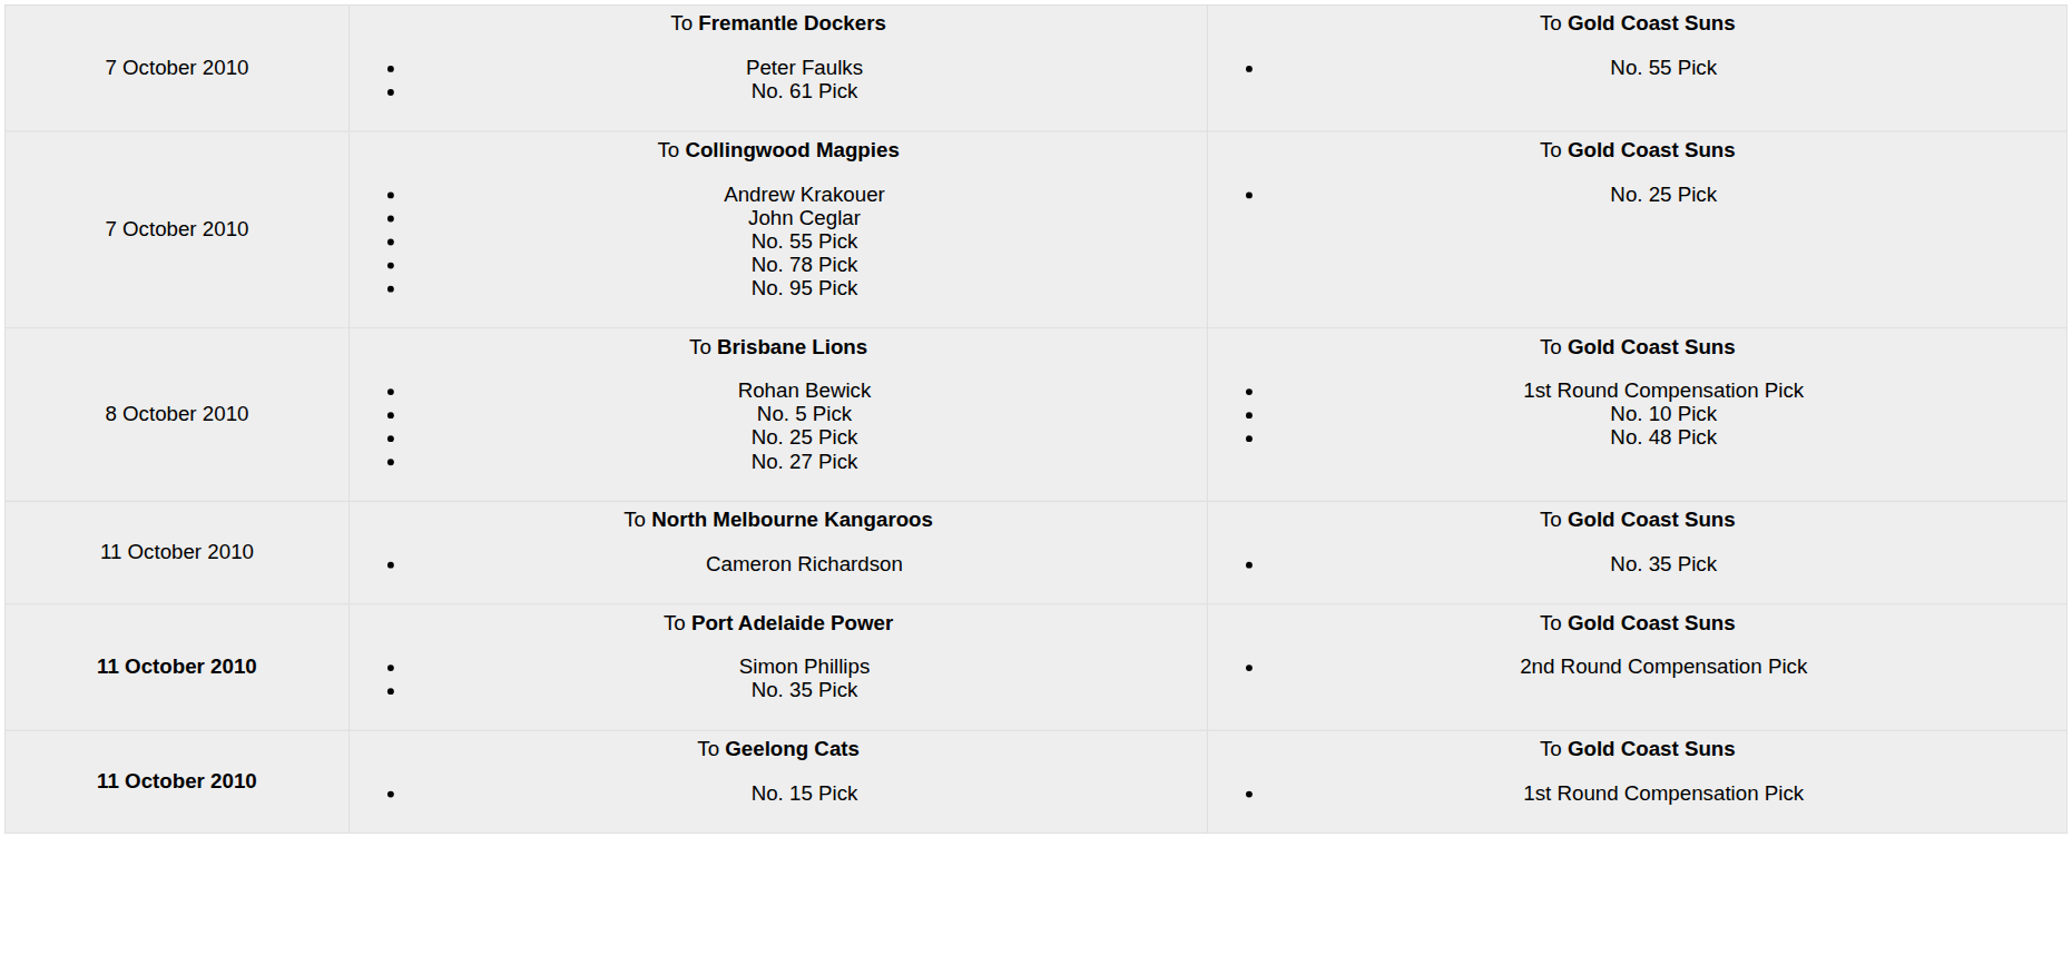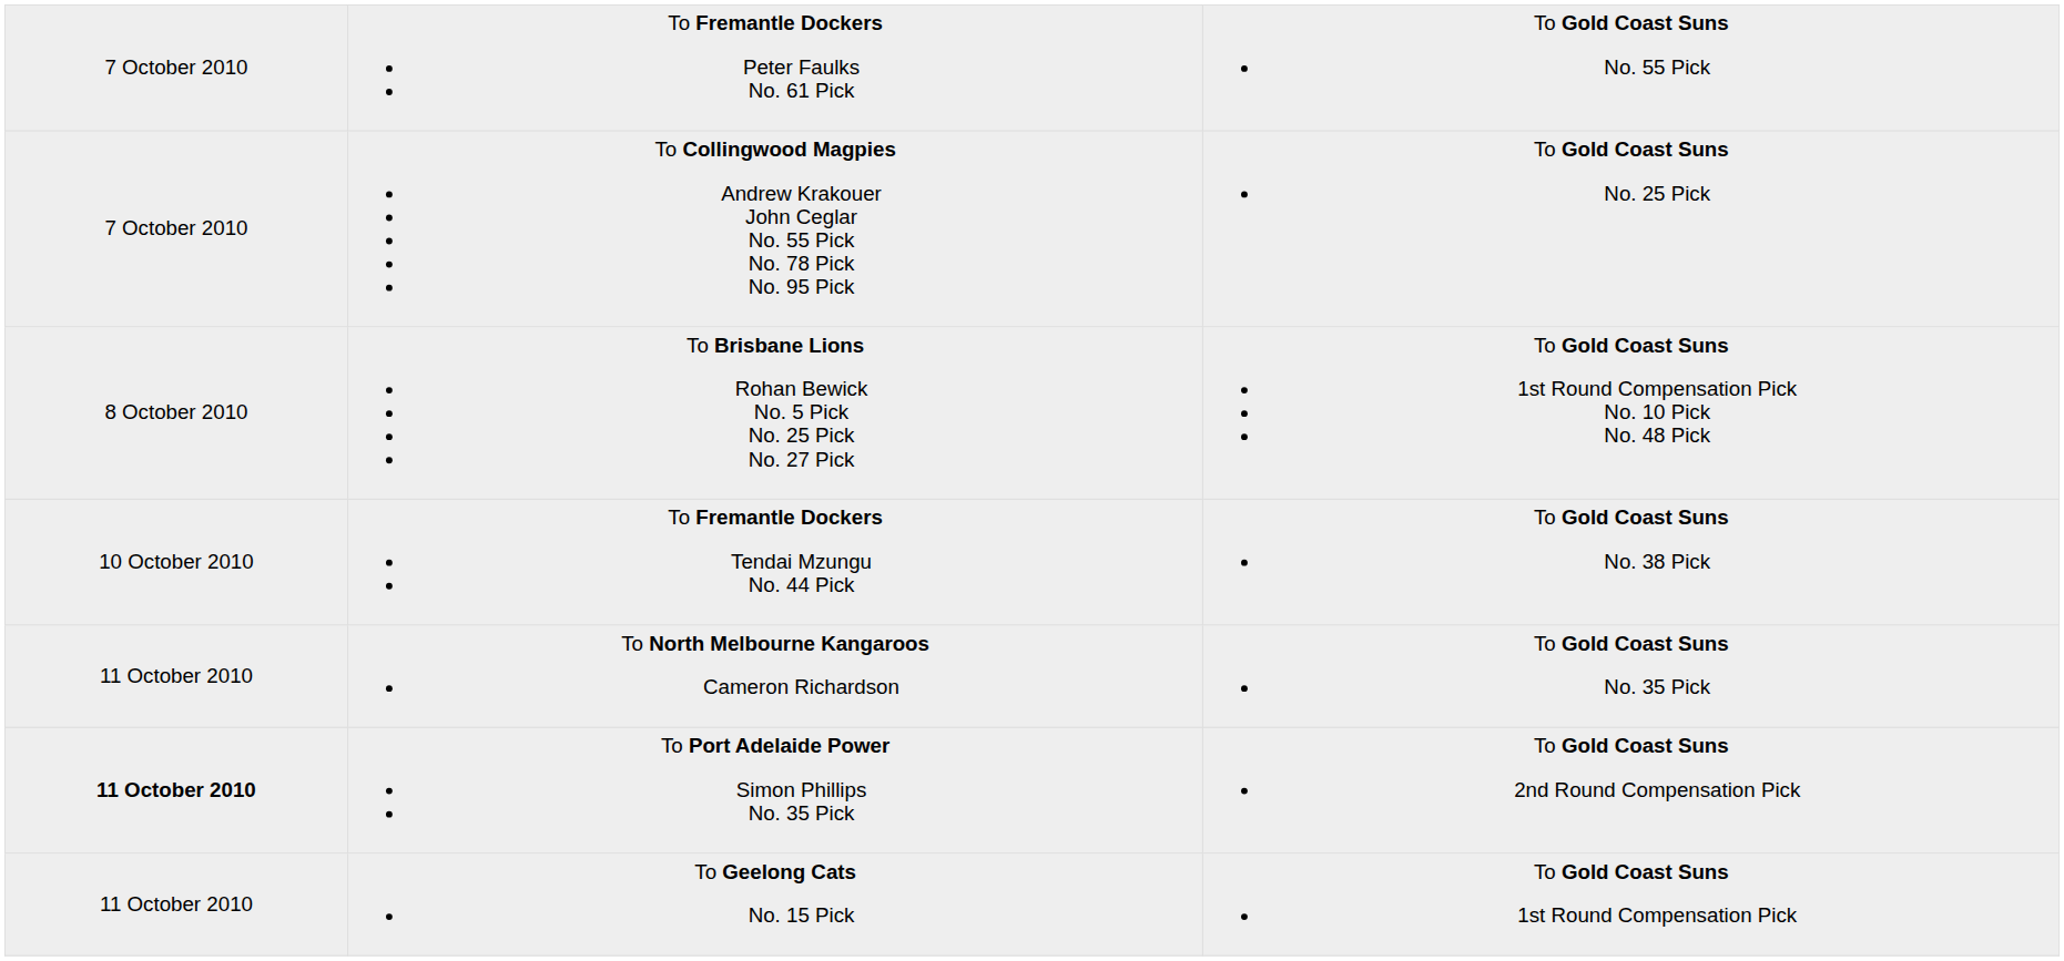 <table border=1 style="border-collapse:collapse; text-align: center; width: 100%" bordercolor="#DFDFDF"  cellpadding="5">
 <tr bgcolor="eeeeee">
 <td style="width:12%">7 October 2010<br></td>
 <td style="width:30%" valign="top" style="background:indigo; color:white">To <strong>Fremantle Dockers</strong><br><ul><li>Peter Faulks</li><li>No. 61 Pick</li></ul></td>
 <td style="width:30%" valign="top" style="background:red; color:gold">To <strong>Gold Coast Suns</strong><br><ul><li>No. 55 Pick</li></ul></td>
 </tr>
 <tr bgcolor="eeeeee">
 <td style="width:12%">7 October 2010<br></td>
 <td style="width:30%" valign="top" style="background:black; color:white">To <strong>Collingwood Magpies</strong><br><ul><li>Andrew Krakouer</li><li>John Ceglar</li><li>No. 55 Pick</li><li>No. 78 Pick</li><li>No. 95 Pick</li></ul></td>
 <td style="width:30%" valign="top" style="background:red; color:gold">To <strong>Gold Coast Suns</strong><br><ul><li>No. 25 Pick</li></ul></td>
 </tr>
 <tr bgcolor="eeeeee">
 <td style="width:12%">8 October 2010<br></td>
 <td style="width:30%" valign="top" style="background:#78184A; color:gold">To <strong>Brisbane Lions</strong><br><ul><li>Rohan Bewick</li><li>No. 5 Pick</li><li>No. 25 Pick</li><li>No. 27 Pick</li></ul></td>
 <td style="width:30%" valign="top" style="background:red; color:gold">To <strong>Gold Coast Suns</strong><br><ul><li>1st Round Compensation Pick</li><li>No. 10 Pick</li><li>No. 48 Pick</li></ul></td>
 </tr>
 <tr bgcolor="eeeeee">
+<td style="width:12%">10 October 2010<br></td>
+<td style="width:30%" valign="top" style="background:indigo; color:white">To <strong>Fremantle Dockers</strong><br><ul><li>Tendai Mzungu</li><li>No. 44 Pick</li></ul></td>
+<td style="width:30%" valign="top" style="background:red; color:gold">To <strong>Gold Coast Suns</strong><br><ul><li>No. 38 Pick</li></ul></td>
+</tr>
+<tr bgcolor="eeeeee">
 <td style="width:12%">11 October 2010<br></td>
 <td style="width:30%" valign="top" style="background:#002FA7; color:white">To <strong>North Melbourne Kangaroos</strong><br><ul><li>Cameron Richardson</li></ul></td>
 <td style="width:30%" valign="top" style="background:red; color:gold">To <strong>Gold Coast Suns</strong><br><ul><li>No. 35 Pick</li></ul></td>
 </tr>
 <tr bgcolor="eeeeee">
 <td style="width:12%"><strong>11 October 2010<br></strong></td>
 <td style="width:30%" valign="top" style="background:teal; color:white">To <strong>Port Adelaide Power</strong><br><ul><li>Simon Phillips</li><li>No. 35 Pick</li></ul></td>
 <td style="width:30%" valign="top" style="background:red; color:gold">To <strong>Gold Coast Suns</strong><br><ul><li>2nd Round Compensation Pick</li></ul></td>
 </tr>
 <tr bgcolor="eeeeee">
-<td style="width:12%"><strong>11 October 2010<br></strong></td>
+<td style="width:12%">11 October 2010<br></td>
 <td style="width:30%" valign="top" style="background:#191970; color:white">To <strong>Geelong Cats</strong><br><ul><li>No. 15 Pick</li></ul></td>
 <td style="width:30%" valign="top" style="background:red; color:gold">To <strong>Gold Coast Suns</strong><br><ul><li>1st Round Compensation Pick</li></ul></td>
 </tr>
 </table>
